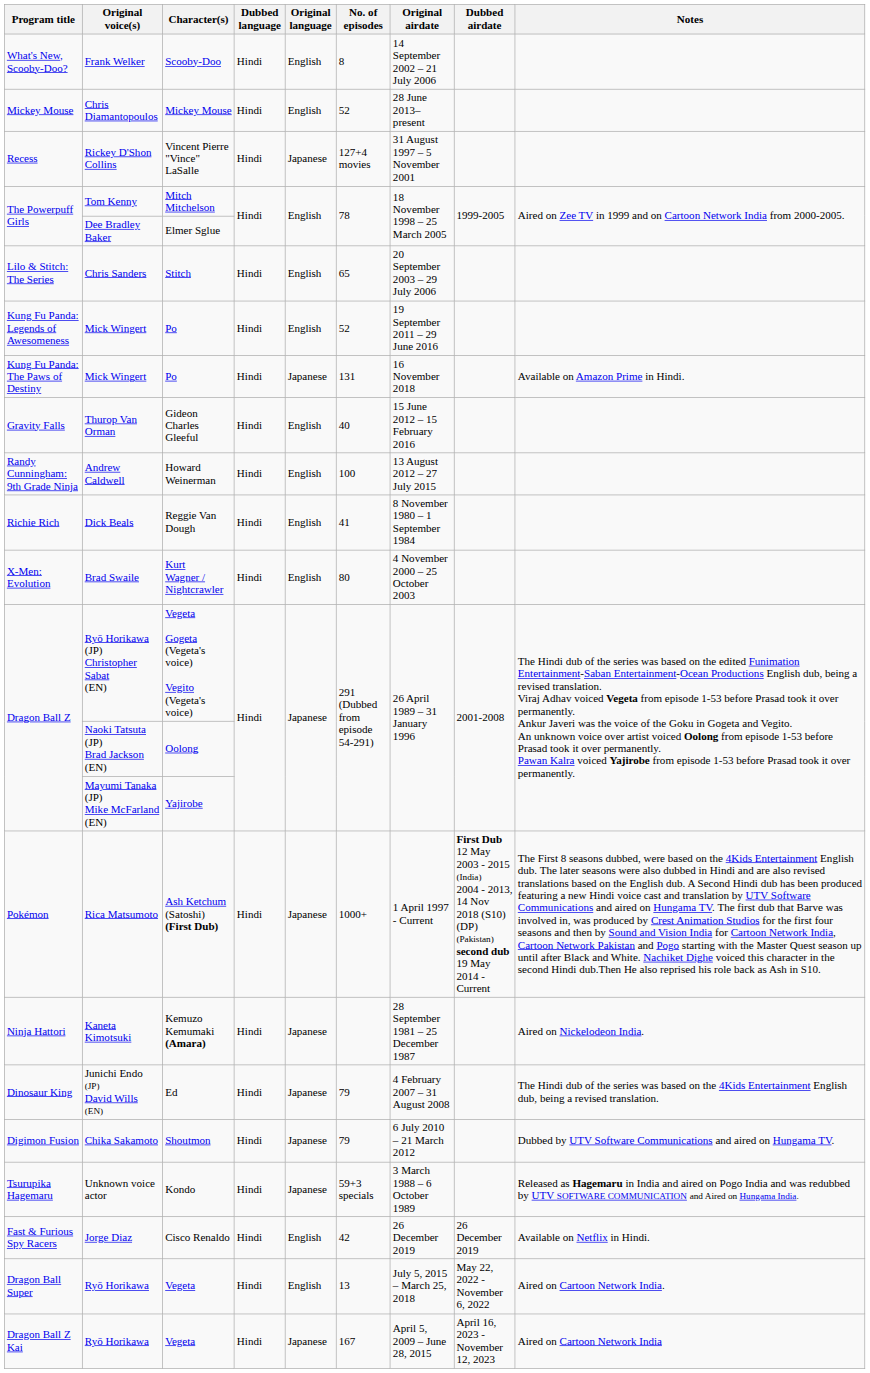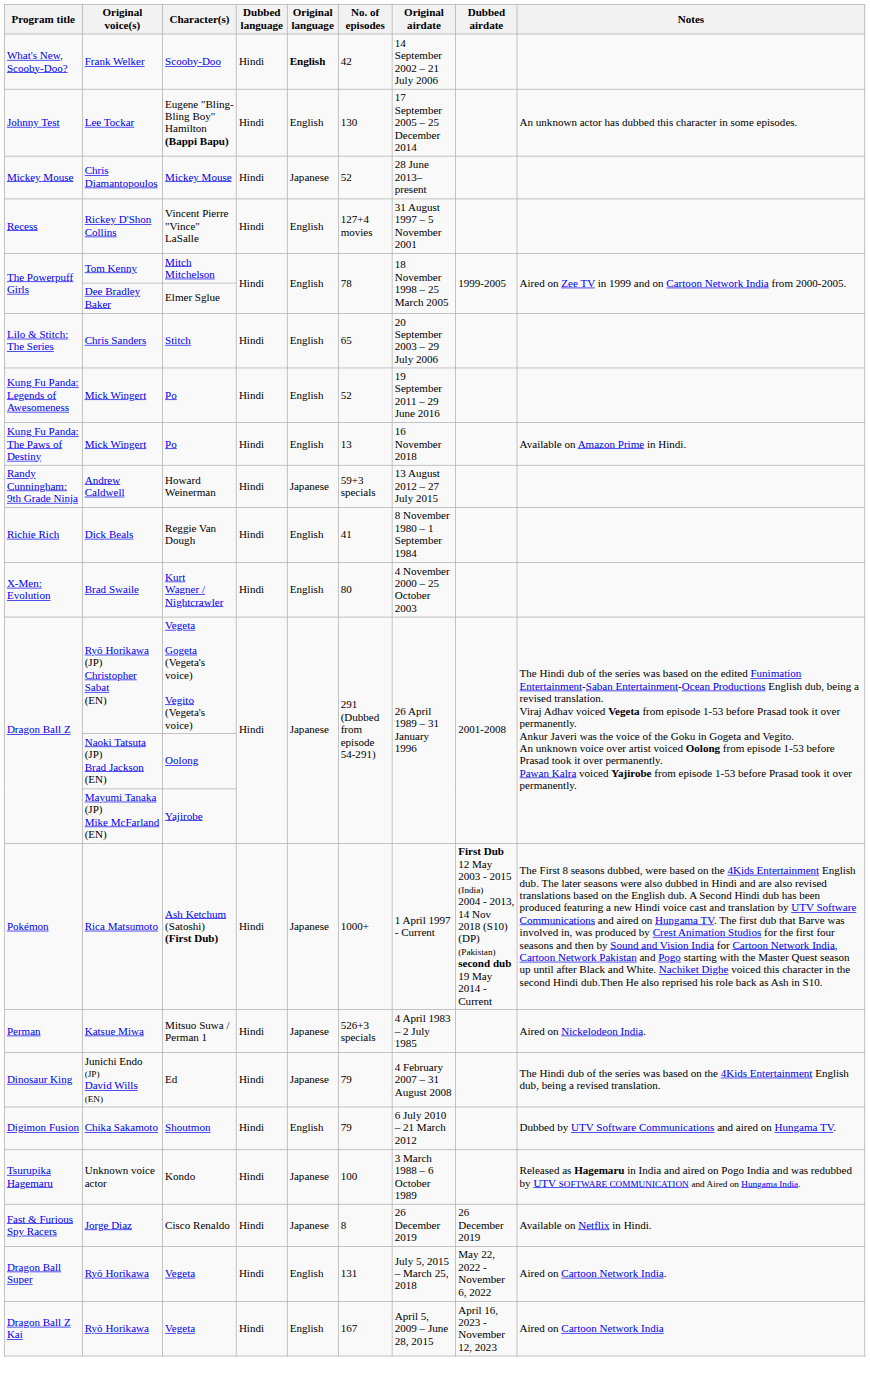 <table class="wikitable">
 <tr>
 <th>Program title</th>
 <th>Original voice(s)</th>
 <th>Character(s)</th>
 <th>Dubbed language</th>
 <th>Original language</th>
 <th>No. of episodes</th>
 <th>Original airdate</th>
 <th>Dubbed airdate</th>
 <th>Notes</th>
 </tr>
 <tr>
 <td><a href='#'>What's New, Scooby-Doo?</a><br></td>
 <td><a href='#'>Frank Welker</a></td>
 <td><a href='#'>Scooby-Doo</a></td>
 <td>Hindi</td>
-<td>English</td>
-<td>8</td>
+<td><strong>English</strong></td>
+<td>42</td>
 <td>14 September 2002 – 21 July 2006</td>
 <td></td>
 <td></td>
+</tr>
+<tr>
+<td><a href='#'>Johnny Test</a></td>
+<td><a href='#'>Lee Tockar</a></td>
+<td>Eugene "Bling-Bling Boy" Hamilton<br> <strong>(Bappi Bapu)</strong></td>
+<td>Hindi</td>
+<td>English</td>
+<td>130</td>
+<td>17 September 2005 – 25 December 2014</td>
+<td></td>
+<td>An unknown actor has dubbed this character in some episodes.</td>
 </tr>
 <tr>
 <td><a href='#'>Mickey Mouse</a></td>
 <td><a href='#'>Chris Diamantopoulos</a></td>
 <td><a href='#'>Mickey Mouse</a></td>
 <td>Hindi</td>
-<td>English</td>
+<td>Japanese</td>
 <td>52</td>
 <td>28 June 2013–present</td>
 <td></td>
 <td></td>
 </tr>
 <tr>
 <td><a href='#'>Recess</a></td>
 <td><a href='#'>Rickey D'Shon Collins</a></td>
 <td>Vincent Pierre "Vince" LaSalle</td>
 <td>Hindi</td>
-<td>Japanese</td>
+<td>English</td>
 <td>127+4 movies</td>
 <td>31 August 1997 – 5 November 2001</td>
 <td></td>
 <td></td>
 </tr>
 <tr>
 <td rowspan="2" style="text-align:centre"><a href='#'>The Powerpuff Girls</a></td>
 <td><a href='#'>Tom Kenny</a></td>
 <td><a href='#'>Mitch Mitchelson</a></td>
 <td rowspan="2" style="text-align:centre">Hindi</td>
 <td rowspan="2" style="text-align:centre">English</td>
 <td rowspan="2" style="text-align:centre">78</td>
 <td rowspan="2" style="text-align:centre">18 November 1998 – 25 March 2005</td>
 <td rowspan="2" style="text-align:centre">1999-2005</td>
 <td rowspan="2" style="text-align:centre">Aired on <a href='#'>Zee TV</a> in 1999 and on <a href='#'>Cartoon Network India</a> from 2000-2005.</td>
 </tr>
 <tr>
 <td><a href='#'>Dee Bradley Baker</a></td>
 <td>Elmer Sglue</td>
 </tr>
 <tr>
 <td><a href='#'>Lilo & Stitch: The Series</a></td>
 <td><a href='#'>Chris Sanders</a></td>
 <td><a href='#'>Stitch</a></td>
 <td>Hindi</td>
 <td>English</td>
 <td>65</td>
 <td>20 September 2003 – 29 July 2006</td>
 <td></td>
 <td></td>
 </tr>
 <tr>
 <td><a href='#'>Kung Fu Panda: Legends of Awesomeness</a></td>
 <td><a href='#'>Mick Wingert</a></td>
 <td><a href='#'>Po</a></td>
 <td>Hindi</td>
 <td>English</td>
 <td>52</td>
 <td>19 September 2011 – 29 June 2016</td>
 <td></td>
 <td></td>
 </tr>
 <tr>
 <td><a href='#'>Kung Fu Panda: The Paws of Destiny</a></td>
 <td><a href='#'>Mick Wingert</a></td>
 <td><a href='#'>Po</a></td>
 <td>Hindi</td>
-<td>Japanese</td>
-<td>131</td>
+<td>English</td>
+<td>13</td>
 <td>16 November 2018</td>
 <td></td>
 <td>Available on <a href='#'>Amazon Prime</a> in Hindi.</td>
-</tr>
-<tr>
-<td><a href='#'>Gravity Falls</a></td>
-<td><a href='#'>Thurop Van Orman</a></td>
-<td>Gideon Charles Gleeful</td>
-<td>Hindi</td>
-<td>English</td>
-<td>40</td>
-<td>15 June 2012 – 15 February 2016</td>
-<td></td>
-<td></td>
 </tr>
 <tr>
 <td><a href='#'>Randy Cunningham: 9th Grade Ninja</a></td>
 <td><a href='#'>Andrew Caldwell</a></td>
 <td>Howard Weinerman</td>
 <td>Hindi</td>
-<td>English</td>
-<td>100</td>
+<td>Japanese</td>
+<td>59+3 specials</td>
 <td>13 August 2012 – 27 July 2015</td>
 <td></td>
 <td></td>
 </tr>
 <tr>
 <td><a href='#'>Richie Rich</a></td>
 <td><a href='#'>Dick Beals</a></td>
 <td>Reggie Van Dough</td>
 <td>Hindi</td>
 <td>English</td>
 <td>41</td>
 <td>8 November 1980 – 1 September 1984</td>
 <td></td>
 <td></td>
 </tr>
 <tr>
 <td><a href='#'>X-Men: Evolution</a></td>
 <td><a href='#'>Brad Swaile</a></td>
 <td><a href='#'>Kurt<br> Wagner / Nightcrawler</a></td>
 <td>Hindi</td>
 <td>English</td>
 <td>80</td>
 <td>4 November 2000 – 25 October 2003</td>
 <td></td>
 <td></td>
 </tr>
 <tr>
 <td rowspan="3" style="text-align:centre"><a href='#'>Dragon Ball Z</a></td>
 <td><a href='#'>Ryō Horikawa</a><br>(JP)<br><a href='#'>Christopher Sabat</a><br>(EN)</td>
 <td><a href='#'>Vegeta</a><br><br><a href='#'>Gogeta</a><br>(Vegeta's voice)<br><br><a href='#'>Vegito</a><br>(Vegeta's voice)</td>
 <td rowspan="3" style="text-align:centre">Hindi</td>
 <td rowspan="3" style="text-align:centre">Japanese</td>
 <td rowspan="3" style="text-align:centre">291 (Dubbed from episode 54-291)</td>
 <td rowspan="3" style="text-align:centre">26 April 1989 – 31 January 1996</td>
 <td rowspan="3" style="text-align:centre">2001-2008</td>
 <td rowspan="3" style="text-align:centre">The Hindi dub of the series was based on the edited <a href='#'>Funimation Entertainment</a>-<a href='#'>Saban Entertainment</a>-<a href='#'>Ocean Productions</a> English dub, being a revised translation.<br> Viraj Adhav voiced <strong>Vegeta</strong> from episode 1-53 before Prasad took it over permanently. <br>Ankur Javeri was the voice of the Goku in Gogeta and Vegito. <br>An unknown voice over artist voiced <strong>Oolong</strong> from episode 1-53 before Prasad took it over permanently.<br><a href='#'>Pawan Kalra</a> voiced <strong>Yajirobe</strong> from episode 1-53 before Prasad took it over permanently.</td>
 </tr>
 <tr>
 <td><a href='#'>Naoki Tatsuta</a><br>(JP)<br><a href='#'>Brad Jackson</a><br>(EN)</td>
 <td><a href='#'>Oolong</a></td>
 </tr>
 <tr>
 <td><a href='#'>Mayumi Tanaka</a><br>(JP)<br><a href='#'>Mike McFarland</a><br>(EN)</td>
 <td><a href='#'>Yajirobe</a></td>
 </tr>
 <tr>
 <td><a href='#'>Pokémon</a></td>
 <td><a href='#'>Rica Matsumoto</a></td>
 <td><a href='#'>Ash Ketchum</a> (Satoshi) <br> <strong>(First Dub)</strong></td>
 <td>Hindi</td>
 <td>Japanese</td>
 <td>1000+</td>
 <td>1 April 1997 - Current</td>
 <td><strong>First Dub</strong> 12 May 2003 - 2015<br><small>(India)</small><br>2004 - 2013,<br>14 Nov 2018 (S10) (DP)<br><small>(Pakistan)</small> <br> <strong>second dub</strong><br> 19 May 2014 - Current</td>
 <td>The First 8 seasons dubbed, were based on the <a href='#'>4Kids Entertainment</a> English dub. The later seasons were also dubbed in Hindi and are also revised translations based on the English dub. A Second Hindi dub has been produced featuring a new Hindi voice cast and translation by <a href='#'>UTV Software Communications</a> and aired on <a href='#'>Hungama TV</a>. The first dub that Barve was involved in, was produced by <a href='#'>Crest Animation Studios</a> for the first four seasons and then by <a href='#'>Sound and Vision India</a> for <a href='#'>Cartoon Network India</a>, <a href='#'>Cartoon Network Pakistan</a> and <a href='#'>Pogo</a> starting with the Master Quest season up until after Black and White. <a href='#'>Nachiket Dighe</a> voiced this character in the second Hindi dub.Then He also reprised his role back as Ash in S10.</td>
 </tr>
 <tr>
-<td><a href='#'>Ninja Hattori</a></td>
-<td><a href='#'>Kaneta Kimotsuki</a></td>
-<td>Kemuzo Kemumaki <strong>(Amara)</strong></td>
+<td><a href='#'>Perman</a></td>
+<td><a href='#'>Katsue Miwa</a></td>
+<td>Mitsuo Suwa / Perman 1</td>
 <td>Hindi</td>
 <td>Japanese</td>
-<td></td>
-<td>28 September 1981 – 25 December 1987</td>
+<td>526+3 specials</td>
+<td>4 April 1983 – 2 July 1985</td>
 <td></td>
 <td>Aired on <a href='#'>Nickelodeon India</a>.</td>
 </tr>
 <tr>
 <td><a href='#'>Dinosaur King</a></td>
 <td>Junichi Endo <small>(JP)</small> <br> <a href='#'>David Wills</a> <br><small>(EN)</small></td>
 <td>Ed</td>
 <td>Hindi</td>
 <td>Japanese</td>
 <td>79</td>
 <td>4 February 2007 – 31 August 2008</td>
 <td></td>
 <td>The Hindi dub of the series was based on the <a href='#'>4Kids Entertainment</a>  English dub, being a revised translation.</td>
 </tr>
 <tr>
 <td><a href='#'>Digimon Fusion</a></td>
 <td><a href='#'>Chika Sakamoto</a></td>
 <td><a href='#'>Shoutmon</a></td>
 <td>Hindi</td>
-<td>Japanese</td>
+<td>English</td>
 <td>79</td>
 <td>6 July 2010 – 21 March 2012</td>
 <td></td>
 <td>Dubbed by <a href='#'>UTV Software Communications</a> and aired on <a href='#'>Hungama TV</a>.</td>
 </tr>
 <tr>
 <td><a href='#'>Tsurupika Hagemaru</a></td>
 <td>Unknown voice actor</td>
 <td>Kondo</td>
 <td>Hindi</td>
 <td>Japanese</td>
-<td>59+3 specials</td>
+<td>100</td>
 <td>3 March 1988 – 6 October 1989</td>
 <td></td>
 <td>Released as <strong>Hagemaru</strong> in India and aired on Pogo India and  was redubbed by <a href='#'>UTV <small>SOFTWARE COMMUNICATION</small></a> <small>and Aired on <a href='#'>Hungama India</a>.</small></td>
 </tr>
 <tr>
 <td><a href='#'>Fast & Furious Spy Racers</a></td>
 <td><a href='#'>Jorge Diaz</a></td>
 <td>Cisco Renaldo</td>
 <td>Hindi</td>
-<td>English</td>
-<td>42</td>
+<td>Japanese</td>
+<td>8</td>
 <td>26 December 2019</td>
 <td>26 December 2019</td>
 <td>Available on <a href='#'>Netflix</a> in Hindi.</td>
 </tr>
 <tr>
 <td><a href='#'>Dragon Ball Super</a></td>
 <td><a href='#'>Ryō Horikawa</a></td>
 <td><a href='#'>Vegeta</a></td>
 <td>Hindi</td>
 <td>English</td>
-<td>13</td>
+<td>131</td>
 <td>July 5, 2015 – March 25, 2018</td>
 <td>May 22, 2022 - November 6, 2022</td>
 <td>Aired on <a href='#'>Cartoon Network India</a>.</td>
 </tr>
 <tr>
 <td><a href='#'>Dragon Ball Z Kai</a></td>
 <td><a href='#'>Ryō Horikawa</a></td>
 <td><a href='#'>Vegeta</a></td>
 <td>Hindi</td>
-<td>Japanese</td>
+<td>English</td>
 <td>167</td>
 <td>April 5, 2009 – June 28, 2015</td>
 <td>April 16, 2023 - November 12, 2023</td>
 <td>Aired on <a href='#'>Cartoon Network India</a></td>
 </tr>
 </table>
